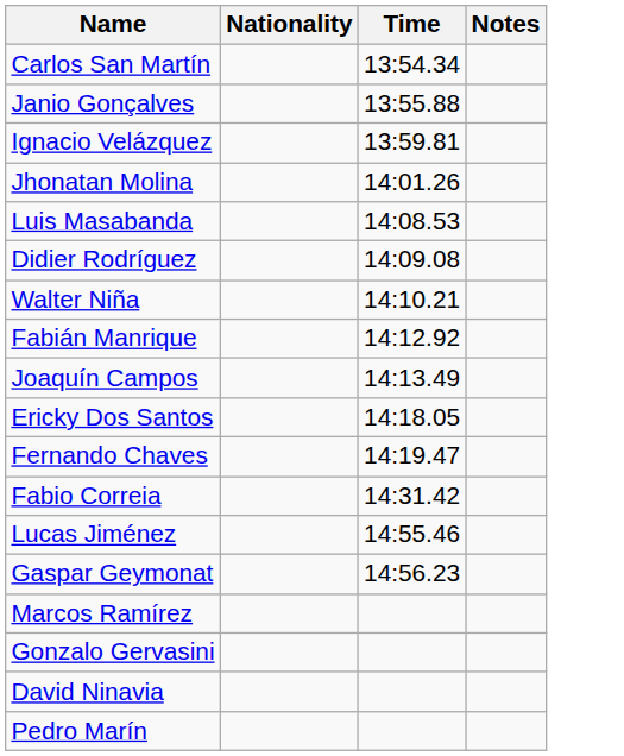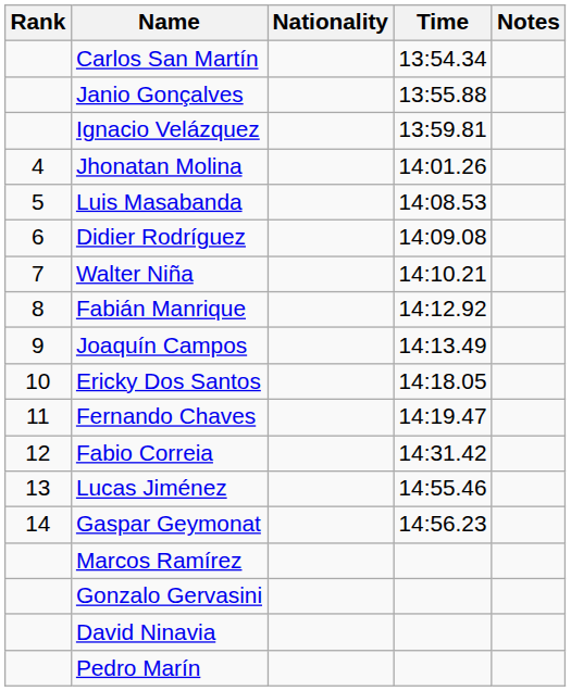 <table class="wikitable sortable" style="text-align:center">
 <tr>
+<th>Rank</th>
 <th>Name</th>
 <th>Nationality</th>
 <th>Time</th>
 <th>Notes</th>
 </tr>
 <tr>
+<td></td>
 <td align=left><a href='#'>Carlos San Martín</a></td>
 <td align=left></td>
 <td>13:54.34</td>
 <td></td>
 </tr>
 <tr>
+<td></td>
 <td align=left><a href='#'>Janio Gonçalves</a></td>
 <td align=left></td>
 <td>13:55.88</td>
 <td></td>
 </tr>
 <tr>
+<td></td>
 <td align=left><a href='#'>Ignacio Velázquez</a></td>
 <td align=left></td>
 <td>13:59.81</td>
 <td></td>
 </tr>
 <tr>
+<td>4</td>
 <td align=left><a href='#'>Jhonatan Molina</a></td>
 <td align=left></td>
 <td>14:01.26</td>
 <td></td>
 </tr>
 <tr>
+<td>5</td>
 <td align=left><a href='#'>Luis Masabanda</a></td>
 <td align=left></td>
 <td>14:08.53</td>
 <td></td>
 </tr>
 <tr>
+<td>6</td>
 <td align=left><a href='#'>Didier Rodríguez</a></td>
 <td align=left></td>
 <td>14:09.08</td>
 <td></td>
 </tr>
 <tr>
+<td>7</td>
 <td align=left><a href='#'>Walter Niña</a></td>
 <td align=left></td>
 <td>14:10.21</td>
 <td></td>
 </tr>
 <tr>
+<td>8</td>
 <td align=left><a href='#'>Fabián Manrique</a></td>
 <td align=left></td>
 <td>14:12.92</td>
 <td></td>
 </tr>
 <tr>
+<td>9</td>
 <td align=left><a href='#'>Joaquín Campos</a></td>
 <td align=left></td>
 <td>14:13.49</td>
 <td></td>
 </tr>
 <tr>
+<td>10</td>
 <td align=left><a href='#'>Ericky Dos Santos</a></td>
 <td align=left></td>
 <td>14:18.05</td>
 <td></td>
 </tr>
 <tr>
+<td>11</td>
 <td align=left><a href='#'>Fernando Chaves</a></td>
 <td align=left></td>
 <td>14:19.47</td>
 <td></td>
 </tr>
 <tr>
+<td>12</td>
 <td align=left><a href='#'>Fabio Correia</a></td>
 <td align=left></td>
 <td>14:31.42</td>
 <td></td>
 </tr>
 <tr>
+<td>13</td>
 <td align=left><a href='#'>Lucas Jiménez</a></td>
 <td align=left></td>
 <td>14:55.46</td>
 <td></td>
 </tr>
 <tr>
+<td>14</td>
 <td align=left><a href='#'>Gaspar Geymonat</a></td>
 <td align=left></td>
 <td>14:56.23</td>
 <td></td>
 </tr>
 <tr>
+<td></td>
 <td align=left><a href='#'>Marcos Ramírez</a></td>
 <td align=left></td>
 <td></td>
 <td></td>
 </tr>
 <tr>
+<td></td>
 <td align=left><a href='#'>Gonzalo Gervasini</a></td>
 <td align=left></td>
 <td></td>
 <td></td>
 </tr>
 <tr>
+<td></td>
 <td align=left><a href='#'>David Ninavia</a></td>
 <td align=left></td>
 <td></td>
 <td></td>
 </tr>
 <tr>
+<td></td>
 <td align=left><a href='#'>Pedro Marín</a></td>
 <td align=left></td>
 <td></td>
 <td></td>
 </tr>
 </table>
